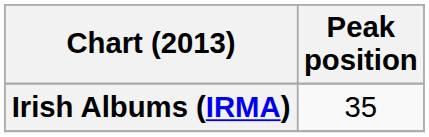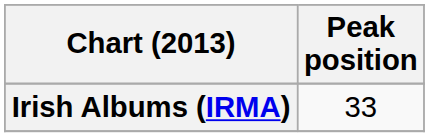 <table class="wikitable sortable plainrowheaders" style="text-align:center">
 <tr>
 <th scope="col">Chart (2013)</th>
 <th scope="col">Peak<br>position</th>
 </tr>
 <tr>
 </tr>
 <tr>
 </tr>
 <tr>
 </tr>
 <tr>
 </tr>
 <tr>
 </tr>
 <tr>
 </tr>
 <tr>
 </tr>
 <tr>
 <th scope="row">Irish Albums (<a href='#'>IRMA</a>)</th>
-<td style="text-align:center">35</td>
+<td style="text-align:center">33</td>
 </tr>
 <tr>
 </tr>
 <tr>
 </tr>
 <tr>
 </tr>
 <tr>
 </tr>
 <tr>
 </tr>
 <tr>
 </tr>
 <tr>
 </tr>
 <tr>
 </tr>
 <tr>
 </tr>
 <tr>
 </tr>
 </table>
